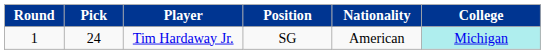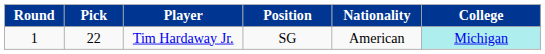 <table class="wikitable sortable sortable">
 <tr>
 <th style="background:#003591; color:white" width="10%">Round</th>
 <th style="background:#003591; color:white" width="10%">Pick</th>
 <th style="background:#003591; color:white" width="20%">Player</th>
 <th style="background:#003591; color:white" width="15%">Position</th>
 <th style="background:#003591; color:white" width="15%">Nationality</th>
 <th style="background:#003591; color:white" width="20%">College</th>
 </tr>
 <tr style="text-align: center">
 <td>1</td>
-<td>24</td>
+<td>22</td>
 <td><a href='#'>Tim Hardaway Jr.</a></td>
 <td>SG</td>
 <td> American</td>
 <td style="background: paleturquoise;"><a href='#'>Michigan</a></td>
 </tr>
 </table>
